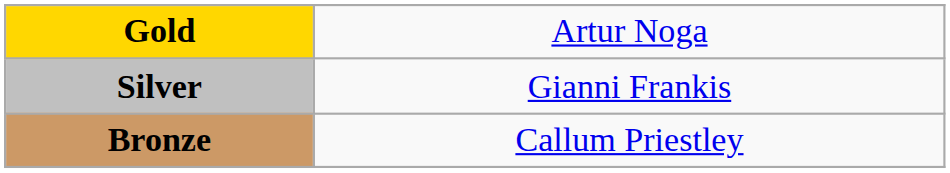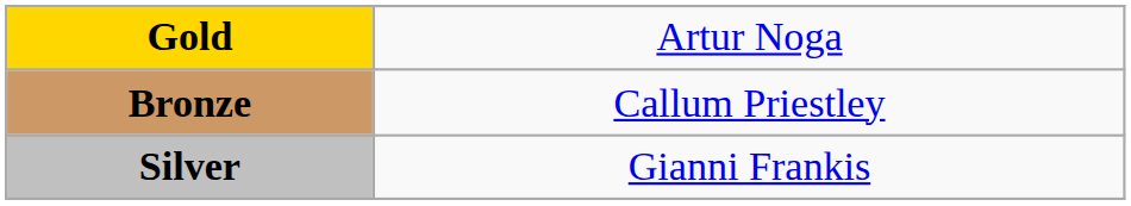 <table class="wikitable" style="text-align:center; " width="35%">
 <tr>
 <td bgcolor="gold"><strong>Gold</strong></td>
 <td><a href='#'>Artur Noga</a><br>  <small><em></em></small></td>
 </tr>
 <tr>
+<td bgcolor="CC9966"><strong>Bronze</strong></td>
+<td><a href='#'>Callum Priestley</a><br>  <small><em></em></small></td>
+</tr>
+<tr>
 <td bgcolor="silver"><strong>Silver</strong></td>
 <td><a href='#'>Gianni Frankis</a><br>  <small><em></em></small></td>
 </tr>
-<tr>
-<td bgcolor="CC9966"><strong>Bronze</strong></td>
-<td><a href='#'>Callum Priestley</a><br>  <small><em></em></small></td>
-</tr>
 </table>
